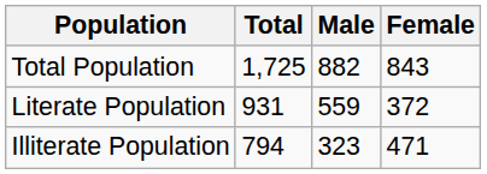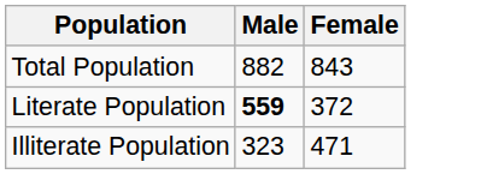 <table class="wikitable">
 <tr>
 <th>Population</th>
-<th>Total</th>
 <th>Male</th>
 <th>Female</th>
 </tr>
 <tr>
 <td>Total Population</td>
-<td>1,725</td>
 <td>882</td>
 <td>843</td>
 </tr>
 <tr>
 <td>Literate Population</td>
-<td>931</td>
-<td>559</td>
+<td><strong>559</strong></td>
 <td>372</td>
 </tr>
 <tr>
 <td>Illiterate Population</td>
-<td>794</td>
 <td>323</td>
 <td>471</td>
 </tr>
 </table>
